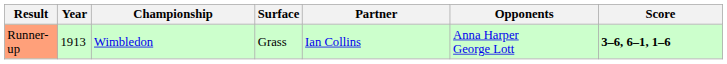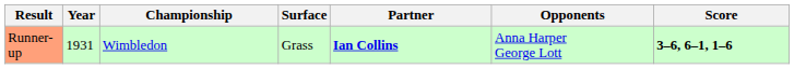 <table class='sortable wikitable'>
 <tr>
 <th style="width:60px">Result</th>
 <th style="width:35px">Year</th>
 <th style="width:200px">Championship</th>
 <th style="width:50px">Surface</th>
 <th style="width:180px">Partner</th>
 <th style="width:180px">Opponents</th>
 <th style="width:150px" class="unsortable">Score</th>
 </tr>
 <tr style="background:#cfc;">
 <td style="background:#ffa07a;">Runner-up</td>
-<td>1913</td>
+<td>1931</td>
 <td><a href='#'>Wimbledon</a></td>
 <td>Grass</td>
-<td> <a href='#'>Ian Collins</a></td>
+<td><strong> <a href='#'>Ian Collins</a></strong></td>
 <td> <a href='#'>Anna Harper</a><br> <a href='#'>George Lott</a></td>
 <td><strong>3–6, 6–1, 1–6</strong></td>
 </tr>
 </table>
